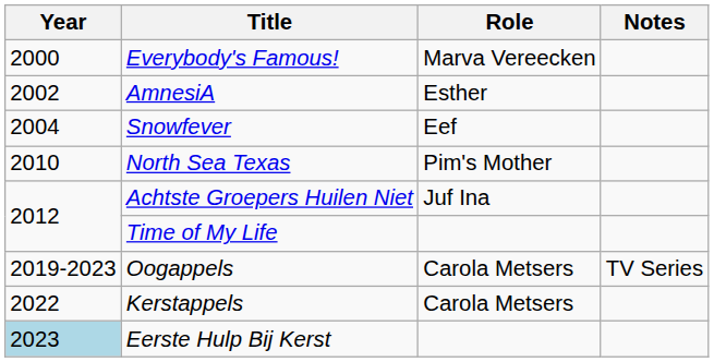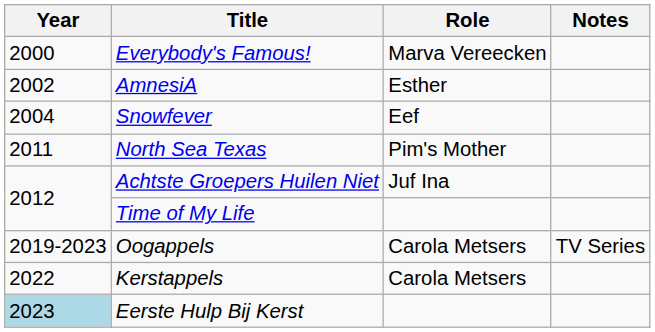 <table class="wikitable sortable">
 <tr>
 <th>Year</th>
 <th>Title</th>
 <th>Role</th>
 <th class="unsortable">Notes</th>
 </tr>
 <tr>
 <td>2000</td>
 <td><em><a href='#'>Everybody's Famous!</a></em></td>
 <td>Marva Vereecken</td>
 <td></td>
 </tr>
 <tr>
 <td>2002</td>
 <td><em><a href='#'>AmnesiA</a></em></td>
 <td>Esther</td>
 <td></td>
 </tr>
 <tr>
 <td>2004</td>
 <td><em><a href='#'>Snowfever</a></em></td>
 <td>Eef</td>
 <td></td>
 </tr>
 <tr>
-<td>2010</td>
+<td>2011</td>
 <td><em><a href='#'>North Sea Texas</a></em></td>
 <td>Pim's Mother</td>
 <td></td>
 </tr>
 <tr>
 <td rowspan=2>2012</td>
 <td><em><a href='#'>Achtste Groepers Huilen Niet</a></em></td>
 <td>Juf Ina</td>
 <td></td>
 </tr>
 <tr>
 <td><em><a href='#'>Time of My Life</a></em></td>
 <td></td>
 <td></td>
 </tr>
 <tr>
 <td>2019-2023</td>
 <td><em>Oogappels</em></td>
 <td>Carola Metsers</td>
 <td>TV Series</td>
 </tr>
 <tr>
 <td>2022</td>
 <td><em>Kerstappels</em></td>
 <td>Carola Metsers</td>
 <td></td>
 </tr>
 <tr>
 <td style="background: lightblue;">2023</td>
 <td><em>Eerste Hulp Bij Kerst</em></td>
 <td></td>
 <td></td>
 </tr>
 </table>
